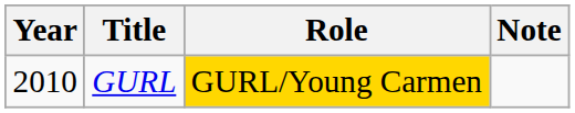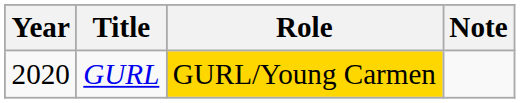 <table class="wikitable">
 <tr>
 <th style="text-align: center; font-weight: bold;">Year</th>
 <th style="text-align: center; font-weight: bold;">Title</th>
 <th style="text-align: center; font-weight: bold;">Role</th>
 <th style="text-align: center; font-weight: bold;">Note</th>
 </tr>
 <tr>
-<td>2010</td>
+<td>2020</td>
 <td><em><a href='#'>GURL</a></em></td>
 <td style="background: gold;">GURL/Young Carmen</td>
 <td></td>
 </tr>
 </table>
